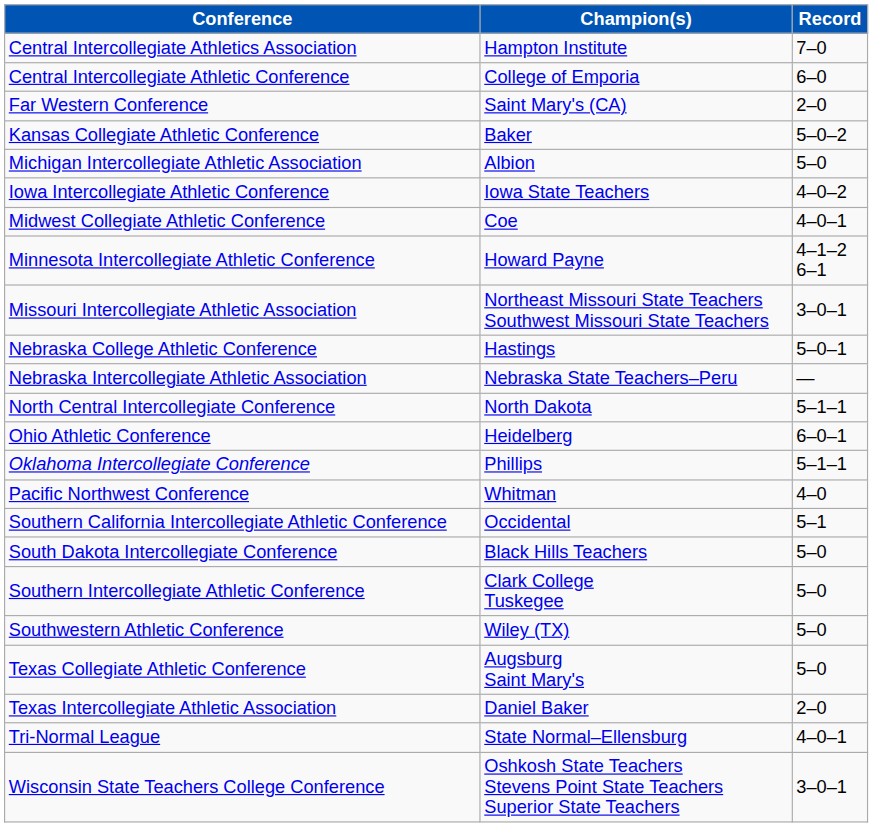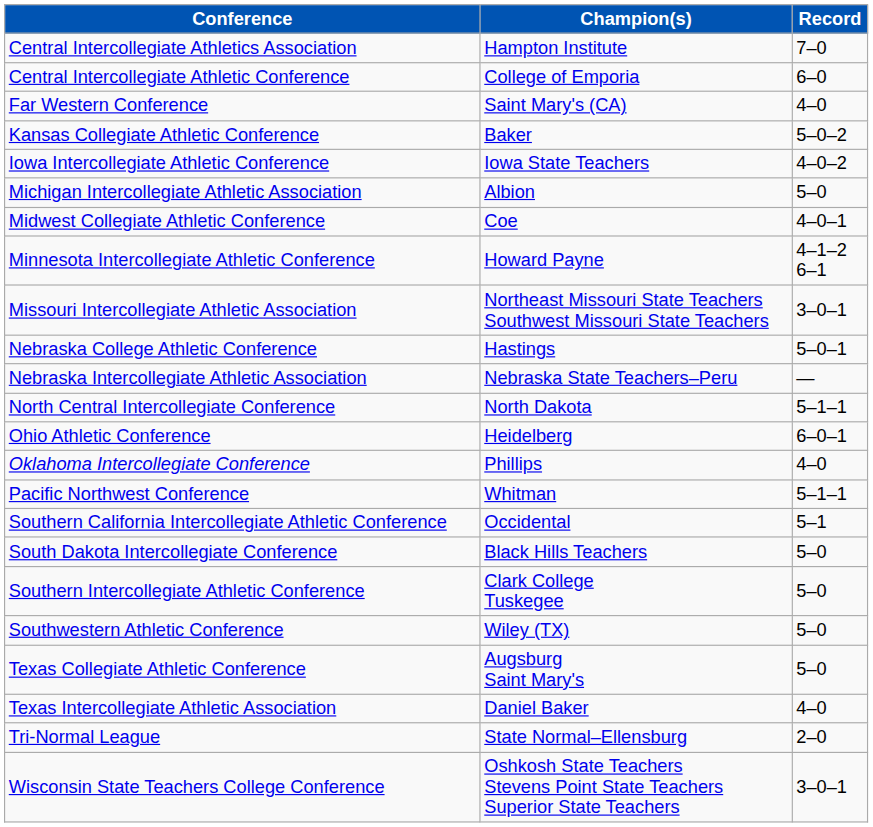 <table class="wikitable" width="60%">
 <tr>
 <th style="background:#0054B3; color:#FFFFFF;">Conference</th>
 <th style="background:#0054B3; color:#FFFFFF;">Champion(s)</th>
 <th style="background:#0054B3; color:#FFFFFF;">Record</th>
 </tr>
 <tr align="left">
 <td><a href='#'>Central Intercollegiate Athletics Association</a></td>
 <td><a href='#'>Hampton Institute</a></td>
 <td>7–0</td>
 </tr>
 <tr align="left">
 <td><a href='#'>Central Intercollegiate Athletic Conference</a></td>
 <td><a href='#'>College of Emporia</a></td>
 <td>6–0</td>
 </tr>
 <tr align="left">
 <td><a href='#'>Far Western Conference</a></td>
 <td><a href='#'>Saint Mary's (CA)</a></td>
-<td>2–0</td>
+<td>4–0</td>
 </tr>
 <tr align="left">
 <td><a href='#'>Kansas Collegiate Athletic Conference</a></td>
 <td><a href='#'>Baker</a></td>
 <td>5–0–2</td>
 </tr>
 <tr align="left">
+<td><a href='#'>Iowa Intercollegiate Athletic Conference</a></td>
+<td><a href='#'>Iowa State Teachers</a></td>
+<td>4–0–2</td>
+</tr>
+<tr align="left">
 <td><a href='#'>Michigan Intercollegiate Athletic Association</a></td>
 <td><a href='#'>Albion</a></td>
 <td>5–0</td>
-</tr>
-<tr align="left">
-<td><a href='#'>Iowa Intercollegiate Athletic Conference</a></td>
-<td><a href='#'>Iowa State Teachers</a></td>
-<td>4–0–2</td>
 </tr>
 <tr align="left">
 <td><a href='#'>Midwest Collegiate Athletic Conference</a></td>
 <td><a href='#'>Coe</a></td>
 <td>4–0–1</td>
 </tr>
 <tr align="left">
 <td><a href='#'>Minnesota Intercollegiate Athletic Conference</a></td>
 <td><a href='#'>Howard Payne</a></td>
 <td>4–1–2<br>6–1</td>
 </tr>
 <tr align="left">
 <td><a href='#'>Missouri Intercollegiate Athletic Association</a></td>
 <td><a href='#'>Northeast Missouri State Teachers</a><br><a href='#'>Southwest Missouri State Teachers</a></td>
 <td>3–0–1</td>
 </tr>
 <tr align="left">
 <td><a href='#'>Nebraska College Athletic Conference</a></td>
 <td><a href='#'>Hastings</a></td>
 <td>5–0–1</td>
 </tr>
 <tr align="left">
 <td><a href='#'>Nebraska Intercollegiate Athletic Association</a></td>
 <td><a href='#'>Nebraska State Teachers–Peru</a></td>
 <td>—</td>
 </tr>
 <tr align="left">
 <td><a href='#'>North Central Intercollegiate Conference</a></td>
 <td><a href='#'>North Dakota</a></td>
 <td>5–1–1</td>
 </tr>
 <tr align="left">
 <td><a href='#'>Ohio Athletic Conference</a></td>
 <td><a href='#'>Heidelberg</a></td>
 <td>6–0–1</td>
 </tr>
 <tr align="left">
 <td><em><a href='#'>Oklahoma Intercollegiate Conference</a></em></td>
 <td><a href='#'>Phillips</a></td>
-<td>5–1–1</td>
+<td>4–0</td>
 </tr>
 <tr align="left">
 <td><a href='#'>Pacific Northwest Conference</a></td>
 <td><a href='#'>Whitman</a></td>
-<td>4–0</td>
+<td>5–1–1</td>
 </tr>
 <tr align="left">
 <td><a href='#'>Southern California Intercollegiate Athletic Conference</a></td>
 <td><a href='#'>Occidental</a></td>
 <td>5–1</td>
 </tr>
 <tr align="left">
 <td><a href='#'>South Dakota Intercollegiate Conference</a></td>
 <td><a href='#'>Black Hills Teachers</a></td>
 <td>5–0</td>
 </tr>
 <tr align="left">
 <td><a href='#'>Southern Intercollegiate Athletic Conference</a></td>
 <td><a href='#'>Clark College</a><br><a href='#'>Tuskegee</a></td>
 <td>5–0</td>
 </tr>
 <tr align="left">
 <td><a href='#'>Southwestern Athletic Conference</a></td>
 <td><a href='#'>Wiley (TX)</a></td>
 <td>5–0</td>
 </tr>
 <tr align="left">
 <td><a href='#'>Texas Collegiate Athletic Conference</a></td>
 <td><a href='#'>Augsburg</a><br><a href='#'>Saint Mary's</a></td>
 <td>5–0</td>
 </tr>
 <tr align="left">
 <td><a href='#'>Texas Intercollegiate Athletic Association</a></td>
 <td><a href='#'>Daniel Baker</a></td>
-<td>2–0</td>
+<td>4–0</td>
 </tr>
 <tr align="left">
 <td><a href='#'>Tri-Normal League</a></td>
 <td><a href='#'>State Normal–Ellensburg</a></td>
-<td>4–0–1</td>
+<td>2–0</td>
 </tr>
 <tr align="left">
 <td><a href='#'>Wisconsin State Teachers College Conference</a></td>
 <td><a href='#'>Oshkosh State Teachers</a><br><a href='#'>Stevens Point State Teachers</a><br><a href='#'>Superior State Teachers</a></td>
 <td>3–0–1</td>
 </tr>
 </table>
